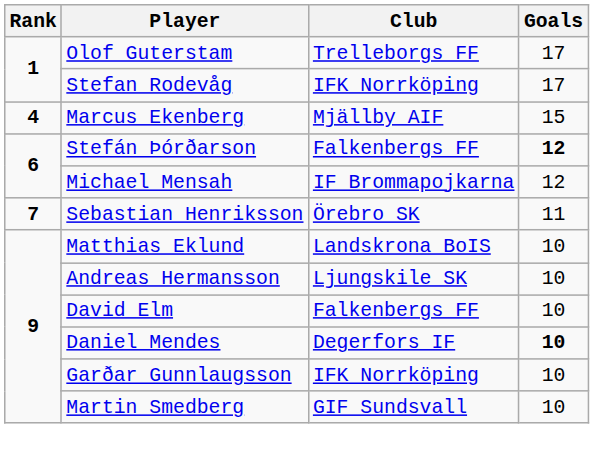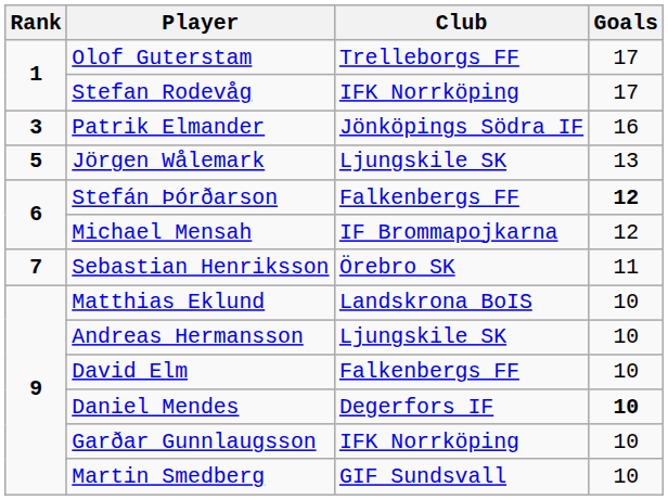 <table class="wikitable" style="text-align:center">
 <tr>
 <th>Rank</th>
 <th>Player</th>
 <th>Club</th>
 <th>Goals</th>
 </tr>
 <tr>
 <td rowspan="2"><strong>1</strong></td>
 <td align="left"> <a href='#'>Olof Guterstam</a></td>
 <td align="left"><a href='#'>Trelleborgs FF</a></td>
 <td>17</td>
 </tr>
 <tr>
 <td align="left"> <a href='#'>Stefan Rodevåg</a></td>
 <td align="left"><a href='#'>IFK Norrköping</a></td>
 <td>17</td>
 </tr>
 <tr>
-<td><strong>4</strong></td>
-<td align="left"> <a href='#'>Marcus Ekenberg</a></td>
-<td align="left"><a href='#'>Mjällby AIF</a></td>
-<td>15</td>
+<td rowspan="1"><strong>3</strong></td>
+<td align="left"> <a href='#'>Patrik Elmander</a></td>
+<td align="left"><a href='#'>Jönköpings Södra IF</a></td>
+<td>16</td>
+</tr>
+<tr>
+<td><strong>5</strong></td>
+<td align="left"> <a href='#'>Jörgen Wålemark</a></td>
+<td align="left"><a href='#'>Ljungskile SK</a></td>
+<td>13</td>
 </tr>
 <tr>
 <td rowspan="2"><strong>6</strong></td>
 <td align="left"> <a href='#'>Stefán Þórðarson</a></td>
 <td align="left"><a href='#'>Falkenbergs FF</a></td>
 <td><strong>12</strong></td>
 </tr>
 <tr>
 <td align="left"> <a href='#'>Michael Mensah</a></td>
 <td align="left"><a href='#'>IF Brommapojkarna</a></td>
 <td>12</td>
 </tr>
 <tr>
 <td rowspan="1"><strong>7</strong></td>
 <td align="left"> <a href='#'>Sebastian Henriksson</a></td>
 <td align="left"><a href='#'>Örebro SK</a></td>
 <td>11</td>
 </tr>
 <tr>
 <td rowspan="6"><strong>9</strong></td>
 <td align="left"> <a href='#'>Matthias Eklund</a></td>
 <td align="left"><a href='#'>Landskrona BoIS</a></td>
 <td>10</td>
 </tr>
 <tr>
 <td align="left"> <a href='#'>Andreas Hermansson</a></td>
 <td align="left"><a href='#'>Ljungskile SK</a></td>
 <td>10</td>
 </tr>
 <tr>
 <td align="left"> <a href='#'>David Elm</a></td>
 <td align="left"><a href='#'>Falkenbergs FF</a></td>
 <td>10</td>
 </tr>
 <tr>
 <td align="left"> <a href='#'>Daniel Mendes</a></td>
 <td align="left"><a href='#'>Degerfors IF</a></td>
 <td><strong>10</strong></td>
 </tr>
 <tr>
 <td align="left"> <a href='#'>Garðar Gunnlaugsson</a></td>
 <td align="left"><a href='#'>IFK Norrköping</a></td>
 <td>10</td>
 </tr>
 <tr>
 <td align="left"> <a href='#'>Martin Smedberg</a></td>
 <td align="left"><a href='#'>GIF Sundsvall</a></td>
 <td>10</td>
 </tr>
 </table>
